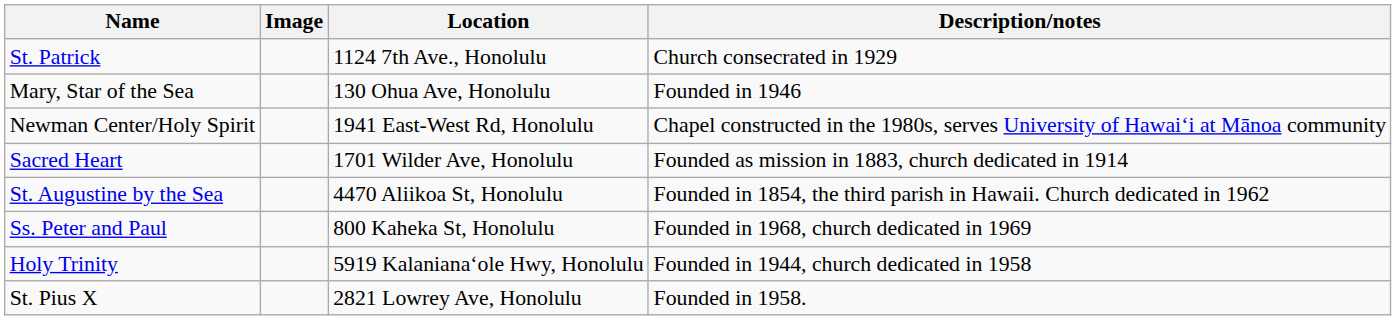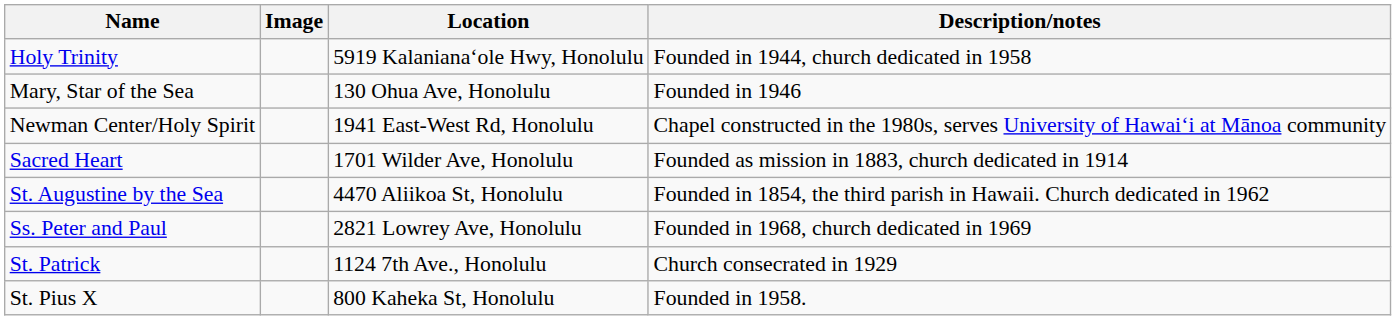 <table class="wikitable sortable">
 <tr>
 <th><strong>Name</strong></th>
 <th><strong>Image</strong></th>
 <th><strong>Location</strong></th>
 <th><strong>Description/notes</strong></th>
 </tr>
 <tr>
-<td><a href='#'>St. Patrick</a></td>
+<td><a href='#'>Holy Trinity</a></td>
 <td></td>
-<td>1124 7th Ave., Honolulu</td>
-<td>Church consecrated in 1929</td>
+<td>5919 Kalanianaʻole Hwy, Honolulu</td>
+<td>Founded in 1944, church dedicated in 1958</td>
 </tr>
 <tr>
 <td>Mary, Star of the Sea</td>
 <td></td>
 <td>130 Ohua Ave, Honolulu</td>
 <td>Founded in 1946</td>
 </tr>
 <tr>
 <td>Newman Center/Holy Spirit</td>
 <td></td>
 <td>1941 East-West Rd, Honolulu</td>
 <td>Chapel constructed in the 1980s, serves <a href='#'>University of Hawaiʻi at Mānoa</a> community</td>
 </tr>
 <tr>
 <td><a href='#'>Sacred Heart</a></td>
 <td></td>
 <td>1701 Wilder Ave, Honolulu</td>
 <td>Founded as mission in 1883, church dedicated in 1914</td>
 </tr>
 <tr>
 <td><a href='#'>St. Augustine by the Sea</a></td>
 <td></td>
 <td>4470 Aliikoa St, Honolulu</td>
 <td>Founded in 1854, the third parish in Hawaii. Church dedicated in 1962</td>
 </tr>
 <tr>
 <td><a href='#'>Ss. Peter and Paul</a></td>
 <td></td>
-<td>800 Kaheka St, Honolulu</td>
+<td>2821 Lowrey Ave, Honolulu</td>
 <td>Founded in 1968, church dedicated in 1969</td>
 </tr>
 <tr>
-<td><a href='#'>Holy Trinity</a></td>
+<td><a href='#'>St. Patrick</a></td>
 <td></td>
-<td>5919 Kalanianaʻole Hwy, Honolulu</td>
-<td>Founded in 1944, church dedicated in 1958</td>
+<td>1124 7th Ave., Honolulu</td>
+<td>Church consecrated in 1929</td>
 </tr>
 <tr>
 <td>St. Pius X</td>
 <td></td>
-<td>2821 Lowrey Ave, Honolulu</td>
+<td>800 Kaheka St, Honolulu</td>
 <td>Founded in 1958.</td>
 </tr>
 </table>
